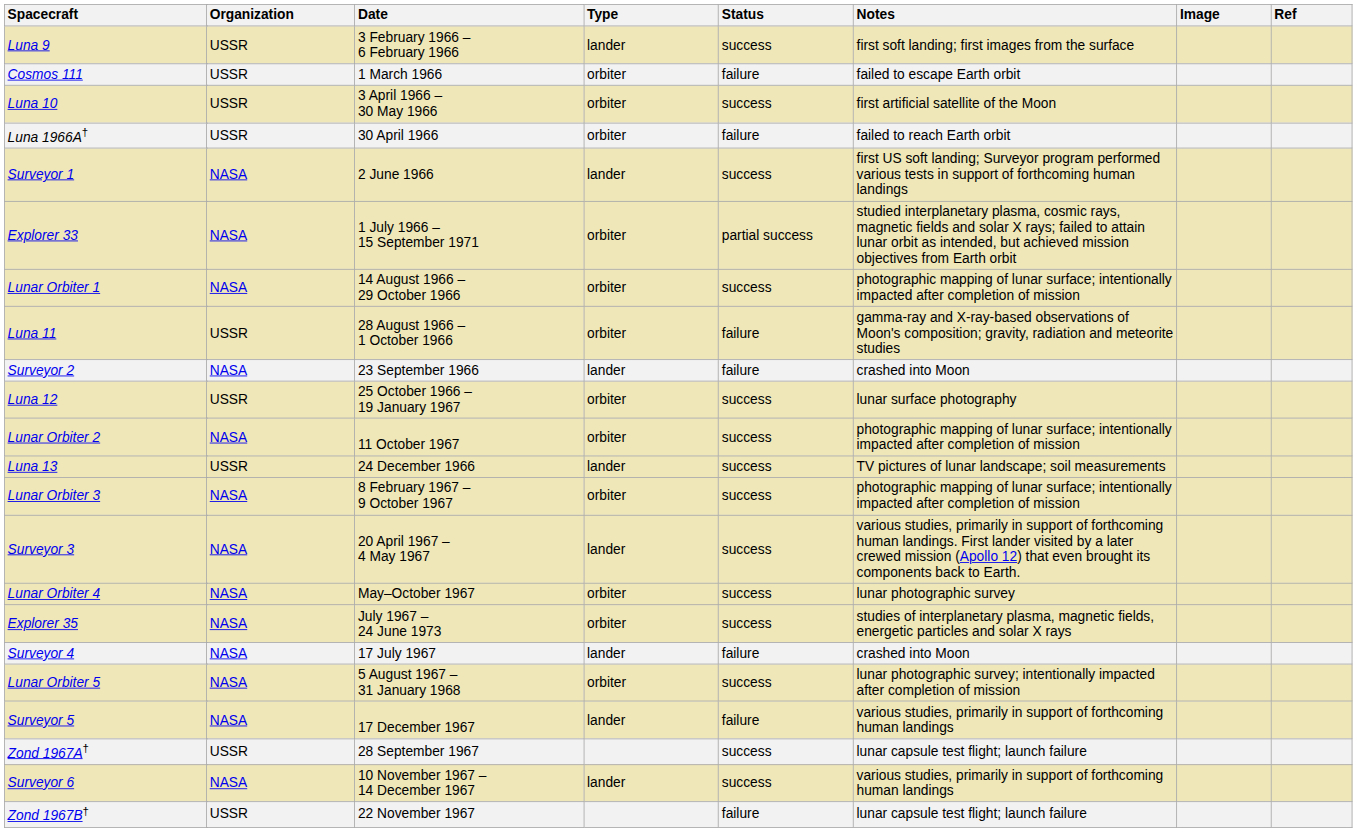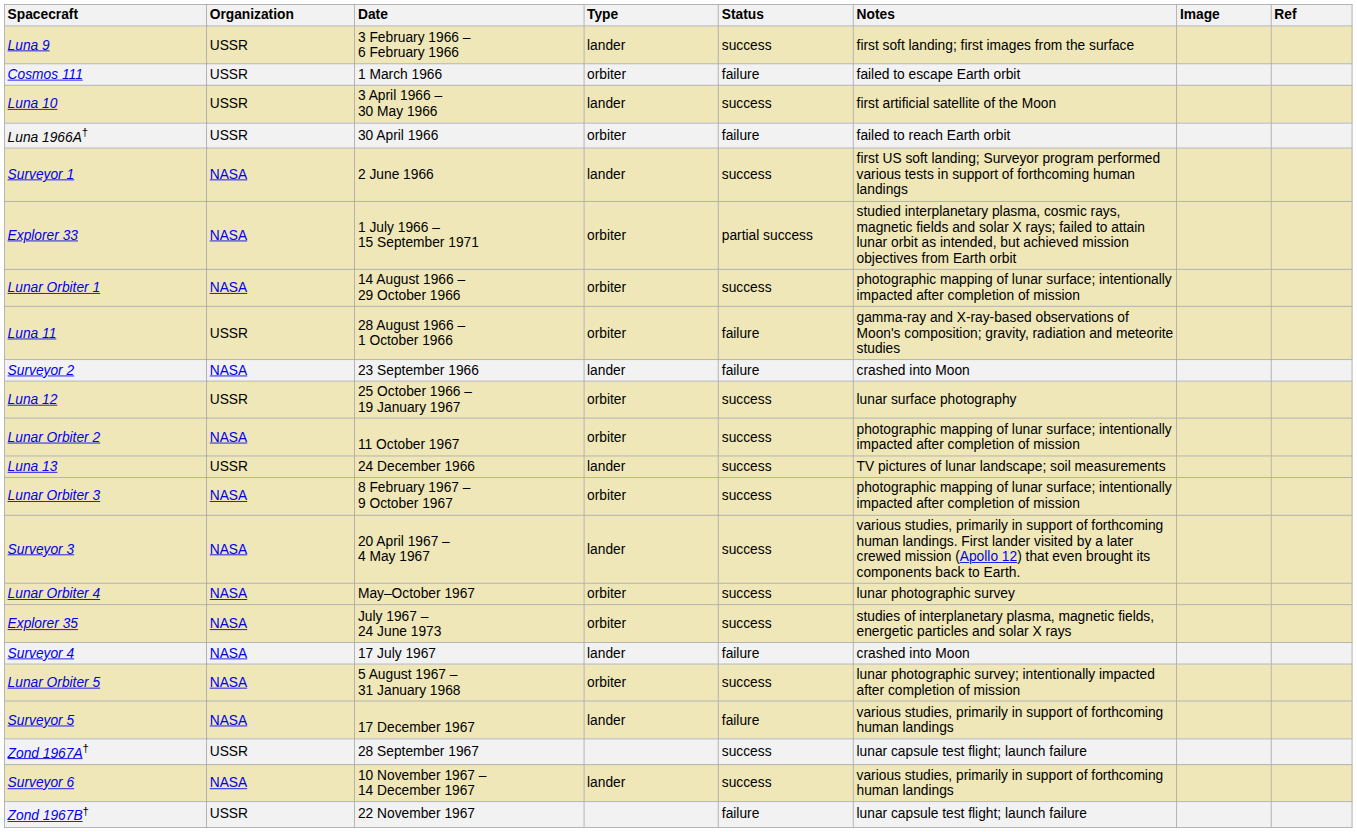 <table class="wikitable sticky-header">
 <tr>
 <th colspan="2" style="text-align:left" width=15%>Spacecraft</th>
 <th style="text-align:left" width=11%>Organization</th>
 <th style="text-align:left" width=17%>Date</th>
 <th style="text-align:left" width=10%>Type</th>
 <th style="text-align:left" width=10%>Status</th>
 <th style="text-align:left" width=24%>Notes</th>
 <th style="text-align:left" width=7%>Image</th>
 <th style="text-align:left" width=6%>Ref</th>
 </tr>
 <tr style="background:#EFE7B8">
 <td colspan="2"><em><a href='#'>Luna 9</a></em></td>
 <td> USSR</td>
 <td>3 February 1966 –<br>6 February 1966</td>
 <td>lander</td>
 <td>success</td>
 <td>first soft landing; first images from the surface</td>
 <td></td>
 <td></td>
 </tr>
 <tr style="background:#F2F2F2">
 <td colspan="2"><em><a href='#'>Cosmos 111</a></em></td>
 <td> USSR</td>
 <td>1 March 1966</td>
 <td>orbiter</td>
 <td>failure</td>
 <td>failed to escape Earth orbit</td>
 <td></td>
 <td></td>
 </tr>
 <tr style="background:#EFE7B8">
 <td colspan="2"><em><a href='#'>Luna 10</a></em></td>
 <td> USSR</td>
 <td>3 April 1966 –<br>30 May 1966</td>
-<td>orbiter</td>
+<td>lander</td>
 <td>success</td>
 <td>first artificial satellite of the Moon</td>
 <td></td>
 <td></td>
 </tr>
 <tr style="background:#F2F2F2">
 <td colspan="2"><em>Luna 1966A</em><sup>†</sup></td>
 <td> USSR</td>
 <td>30 April 1966</td>
 <td>orbiter</td>
 <td>failure</td>
 <td>failed to reach Earth orbit</td>
 <td></td>
 <td></td>
 </tr>
 <tr style="background:#EFE7B8">
 <td colspan="2"><em><a href='#'>Surveyor 1</a></em></td>
 <td> <a href='#'>NASA</a></td>
 <td>2 June 1966</td>
 <td>lander</td>
 <td>success</td>
 <td>first US soft landing; Surveyor program performed various tests in support of forthcoming human landings</td>
 <td></td>
 <td></td>
 </tr>
 <tr style="background:#EFE7B8">
 <td colspan="2"><em><a href='#'>Explorer 33</a></em></td>
 <td> <a href='#'>NASA</a></td>
 <td>1 July 1966 –<br>15 September 1971</td>
 <td>orbiter</td>
 <td>partial success</td>
 <td>studied interplanetary plasma, cosmic rays, magnetic fields and solar X rays; failed to attain lunar orbit as intended, but achieved mission objectives from Earth orbit</td>
 <td></td>
 <td></td>
 </tr>
 <tr style="background:#EFE7B8">
 <td colspan="2"><em><a href='#'>Lunar Orbiter 1</a></em></td>
 <td> <a href='#'>NASA</a></td>
 <td>14 August 1966 –<br>29 October 1966</td>
 <td>orbiter</td>
 <td>success</td>
 <td>photographic mapping of lunar surface; intentionally impacted after completion of mission</td>
 <td></td>
 <td></td>
 </tr>
 <tr style="background:#EFE7B8">
 <td colspan="2"><em><a href='#'>Luna 11</a></em></td>
 <td> USSR</td>
 <td>28 August 1966 –<br>1 October 1966</td>
 <td>orbiter</td>
 <td>failure</td>
 <td>gamma-ray and X-ray-based observations of Moon's composition; gravity, radiation and meteorite studies</td>
 <td></td>
 <td></td>
 </tr>
 <tr style="background:#F2F2F2">
 <td colspan="2"><em><a href='#'>Surveyor 2</a></em></td>
 <td> <a href='#'>NASA</a></td>
 <td>23 September 1966</td>
 <td>lander</td>
 <td>failure</td>
 <td>crashed into Moon</td>
 <td></td>
 <td></td>
 </tr>
 <tr style="background:#EFE7B8">
 <td colspan="2"><em><a href='#'>Luna 12</a></em></td>
 <td> USSR</td>
 <td>25 October 1966 –<br>19 January 1967</td>
 <td>orbiter</td>
 <td>success</td>
 <td>lunar surface photography</td>
 <td></td>
 <td></td>
 </tr>
 <tr style="background:#EFE7B8">
 <td colspan="2"><em><a href='#'>Lunar Orbiter 2</a></em></td>
 <td> <a href='#'>NASA</a></td>
 <td><br>11 October 1967</td>
 <td>orbiter</td>
 <td>success</td>
 <td>photographic mapping of lunar surface; intentionally impacted after completion of mission</td>
 <td></td>
 <td></td>
 </tr>
 <tr style="background:#EFE7B8">
 <td colspan="2"><em><a href='#'>Luna 13</a></em></td>
 <td> USSR</td>
 <td>24 December 1966</td>
 <td>lander</td>
 <td>success</td>
 <td>TV pictures of lunar landscape; soil measurements</td>
 <td></td>
 <td></td>
 </tr>
 <tr style="background:#EFE7B8">
 <td colspan="2"><em><a href='#'>Lunar Orbiter 3</a></em></td>
 <td> <a href='#'>NASA</a></td>
 <td>8 February 1967 –<br>9 October 1967</td>
 <td>orbiter</td>
 <td>success</td>
 <td>photographic mapping of lunar surface; intentionally impacted after completion of mission</td>
 <td></td>
 <td></td>
 </tr>
 <tr style="background:#EFE7B8">
 <td colspan="2"><em><a href='#'>Surveyor 3</a></em></td>
 <td> <a href='#'>NASA</a></td>
 <td>20 April 1967 –<br>4 May 1967</td>
 <td>lander</td>
 <td>success</td>
 <td>various studies, primarily in support of forthcoming human landings. First lander visited by a later crewed mission (<a href='#'>Apollo 12</a>) that even brought its components back to Earth.</td>
 <td></td>
 <td></td>
 </tr>
 <tr style="background:#EFE7B8">
 <td colspan="2"><em><a href='#'>Lunar Orbiter 4</a></em></td>
 <td> <a href='#'>NASA</a></td>
 <td>May–October 1967</td>
 <td>orbiter</td>
 <td>success</td>
 <td>lunar photographic survey</td>
 <td></td>
 <td></td>
 </tr>
 <tr style="background:#EFE7B8">
 <td colspan="2"><em><a href='#'>Explorer 35</a></em></td>
 <td> <a href='#'>NASA</a></td>
 <td>July 1967 –<br>24 June 1973</td>
 <td>orbiter</td>
 <td>success</td>
 <td>studies of interplanetary plasma, magnetic fields, energetic particles and solar X rays</td>
 <td></td>
 <td></td>
 </tr>
 <tr style="background:#F2F2F2">
 <td colspan="2"><em><a href='#'>Surveyor 4</a></em></td>
 <td> <a href='#'>NASA</a></td>
 <td>17 July 1967</td>
 <td>lander</td>
 <td>failure</td>
 <td>crashed into Moon</td>
 <td></td>
 <td></td>
 </tr>
 <tr style="background:#EFE7B8">
 <td colspan="2"><em><a href='#'>Lunar Orbiter 5</a></em></td>
 <td> <a href='#'>NASA</a></td>
 <td>5 August 1967 –<br>31 January 1968</td>
 <td>orbiter</td>
 <td>success</td>
 <td>lunar photographic survey; intentionally impacted after completion of mission</td>
 <td></td>
 <td></td>
 </tr>
 <tr style="background:#EFE7B8">
 <td colspan="2"><em><a href='#'>Surveyor 5</a></em></td>
 <td> <a href='#'>NASA</a></td>
 <td><br>17 December 1967</td>
 <td>lander</td>
 <td>failure</td>
 <td>various studies, primarily in support of forthcoming human landings</td>
 <td></td>
 <td></td>
 </tr>
 <tr style="background:#F2F2F2">
 <td colspan="2"><em><a href='#'>Zond 1967A</a></em><sup>†</sup></td>
 <td> USSR</td>
 <td>28 September 1967</td>
 <td></td>
 <td>success</td>
 <td>lunar capsule test flight; launch failure</td>
 <td></td>
 <td></td>
 </tr>
 <tr style="background:#EFE7B8">
 <td colspan="2"><em><a href='#'>Surveyor 6</a></em></td>
 <td> <a href='#'>NASA</a></td>
 <td>10 November 1967 –<br>14 December 1967</td>
 <td>lander</td>
 <td>success</td>
 <td>various studies, primarily in support of forthcoming human landings</td>
 <td></td>
 <td></td>
 </tr>
 <tr style="background:#F2F2F2">
 <td colspan="2"><em><a href='#'>Zond 1967B</a></em><sup>†</sup></td>
 <td> USSR</td>
 <td>22 November 1967</td>
 <td></td>
 <td>failure</td>
 <td>lunar capsule test flight; launch failure</td>
 <td></td>
 <td></td>
 </tr>
 </table>
